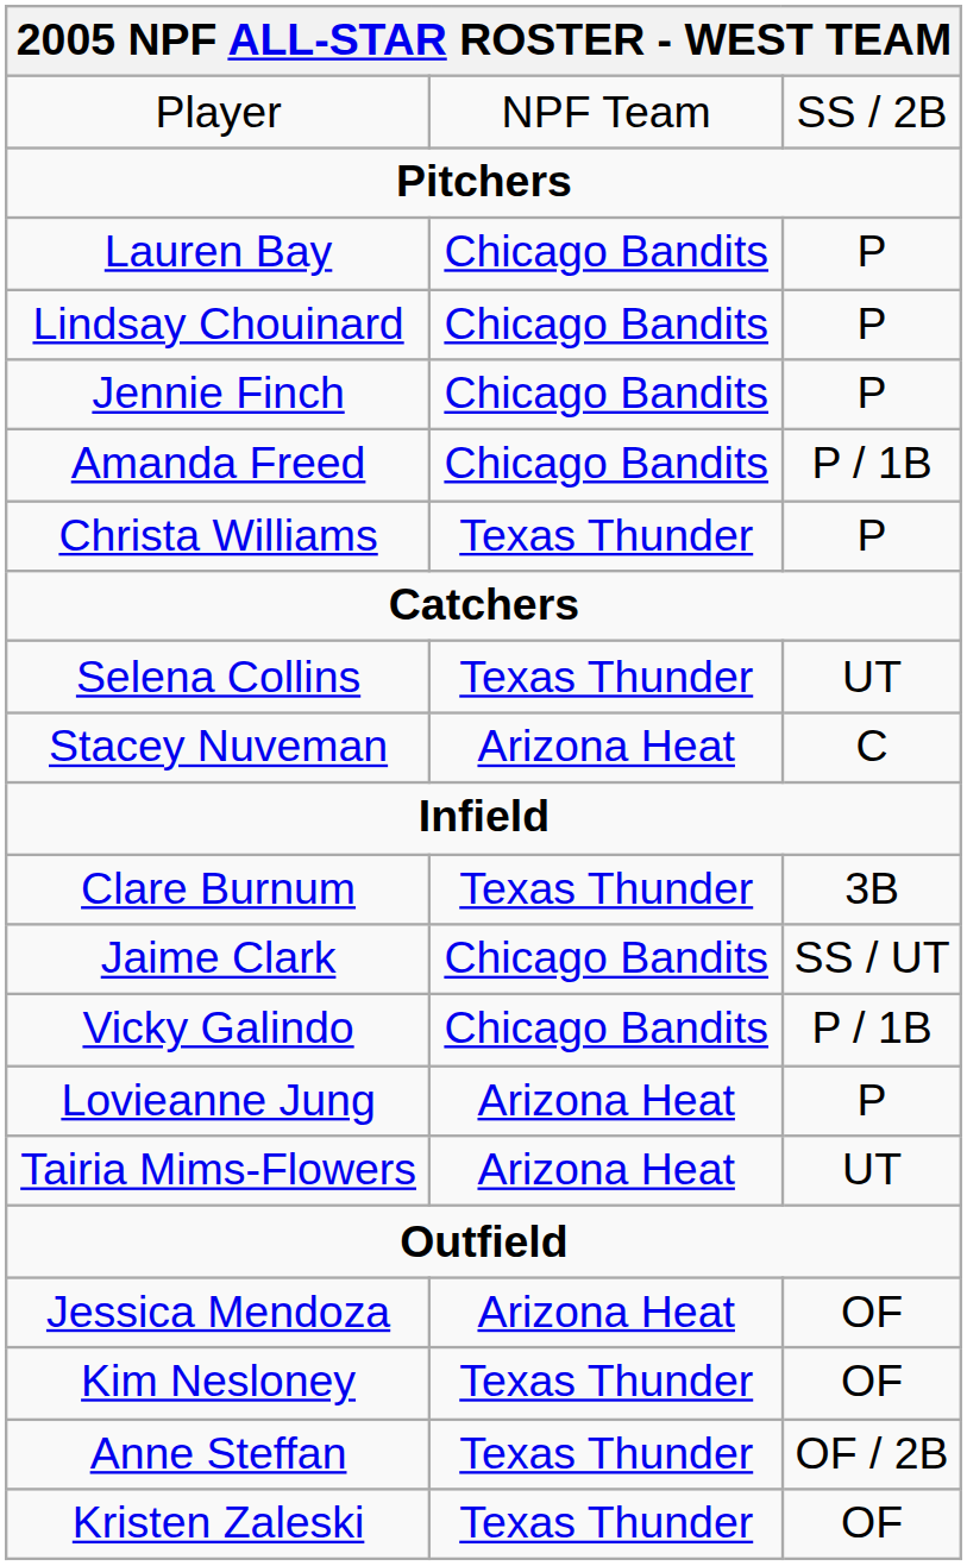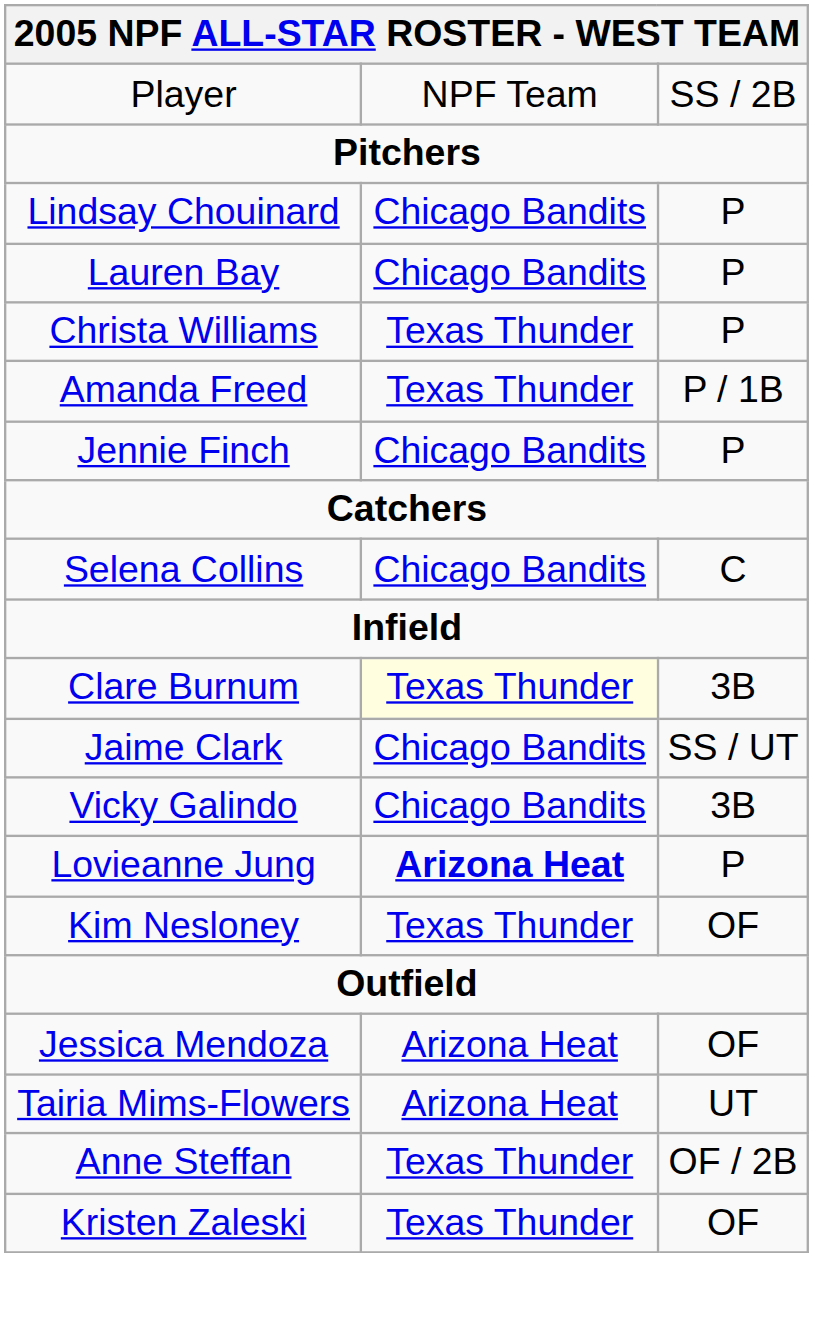 <table class="wikitable" style="text-align:center">
 <tr>
 <th colspan=3>2005 NPF <a href='#'>ALL-STAR</a> ROSTER - WEST TEAM</th>
 </tr>
 <tr>
 <td>Player</td>
 <td>NPF Team</td>
 <td>SS / 2B</td>
 </tr>
 <tr>
 <td colspan=3><strong>Pitchers</strong></td>
 </tr>
 <tr>
+<td><a href='#'>Lindsay Chouinard</a></td>
+<td><a href='#'>Chicago Bandits</a></td>
+<td>P</td>
+</tr>
+<tr>
 <td><a href='#'>Lauren Bay</a></td>
 <td><a href='#'>Chicago Bandits</a></td>
 <td>P</td>
 </tr>
 <tr>
-<td><a href='#'>Lindsay Chouinard</a></td>
-<td><a href='#'>Chicago Bandits</a></td>
+<td><a href='#'>Christa Williams</a></td>
+<td><a href='#'>Texas Thunder </a></td>
 <td>P</td>
+</tr>
+<tr>
+<td><a href='#'>Amanda Freed</a></td>
+<td><a href='#'>Texas Thunder</a></td>
+<td>P / 1B</td>
 </tr>
 <tr>
 <td><a href='#'>Jennie Finch</a></td>
 <td><a href='#'>Chicago Bandits</a></td>
 <td>P</td>
 </tr>
 <tr>
-<td><a href='#'>Amanda Freed</a></td>
-<td><a href='#'>Chicago Bandits</a></td>
-<td>P / 1B</td>
-</tr>
-<tr>
-<td><a href='#'>Christa Williams</a></td>
-<td><a href='#'>Texas Thunder </a></td>
-<td>P</td>
-</tr>
-<tr>
 <td colspan=3><strong>Catchers</strong></td>
 </tr>
 <tr>
 <td><a href='#'>Selena Collins</a></td>
-<td><a href='#'>Texas Thunder</a></td>
-<td>UT</td>
-</tr>
-<tr>
-<td><a href='#'>Stacey Nuveman</a></td>
-<td><a href='#'>Arizona Heat</a></td>
+<td><a href='#'>Chicago Bandits</a></td>
 <td>C</td>
 </tr>
 <tr>
 <td colspan=3><strong>Infield</strong></td>
 </tr>
 <tr>
 <td><a href='#'>Clare Burnum</a></td>
-<td><a href='#'>Texas Thunder</a></td>
+<td style="background: lightyellow;"><a href='#'>Texas Thunder</a></td>
 <td>3B</td>
 </tr>
 <tr>
 <td><a href='#'>Jaime Clark</a></td>
 <td><a href='#'>Chicago Bandits</a></td>
 <td>SS / UT</td>
 </tr>
 <tr>
 <td><a href='#'>Vicky Galindo</a></td>
 <td><a href='#'>Chicago Bandits</a></td>
-<td>P / 1B</td>
+<td>3B</td>
 </tr>
 <tr>
 <td><a href='#'>Lovieanne Jung</a></td>
-<td><a href='#'>Arizona Heat</a></td>
+<td><strong><a href='#'>Arizona Heat</a></strong></td>
 <td>P</td>
 </tr>
 <tr>
-<td><a href='#'>Tairia Mims-Flowers</a></td>
-<td><a href='#'>Arizona Heat</a></td>
-<td>UT</td>
+<td><a href='#'>Kim Nesloney</a></td>
+<td><a href='#'>Texas Thunder</a></td>
+<td>OF</td>
 </tr>
 <tr>
 <td colspan=3><strong>Outfield</strong></td>
 </tr>
 <tr>
 <td><a href='#'>Jessica Mendoza</a></td>
 <td><a href='#'>Arizona Heat</a></td>
 <td>OF</td>
 </tr>
 <tr>
-<td><a href='#'>Kim Nesloney</a></td>
-<td><a href='#'>Texas Thunder</a></td>
-<td>OF</td>
+<td><a href='#'>Tairia Mims-Flowers</a></td>
+<td><a href='#'>Arizona Heat</a></td>
+<td>UT</td>
 </tr>
 <tr>
 <td><a href='#'>Anne Steffan</a></td>
 <td><a href='#'>Texas Thunder</a></td>
 <td>OF / 2B</td>
 </tr>
 <tr>
 <td><a href='#'>Kristen Zaleski</a></td>
 <td><a href='#'>Texas Thunder</a></td>
 <td>OF</td>
 </tr>
 </table>
